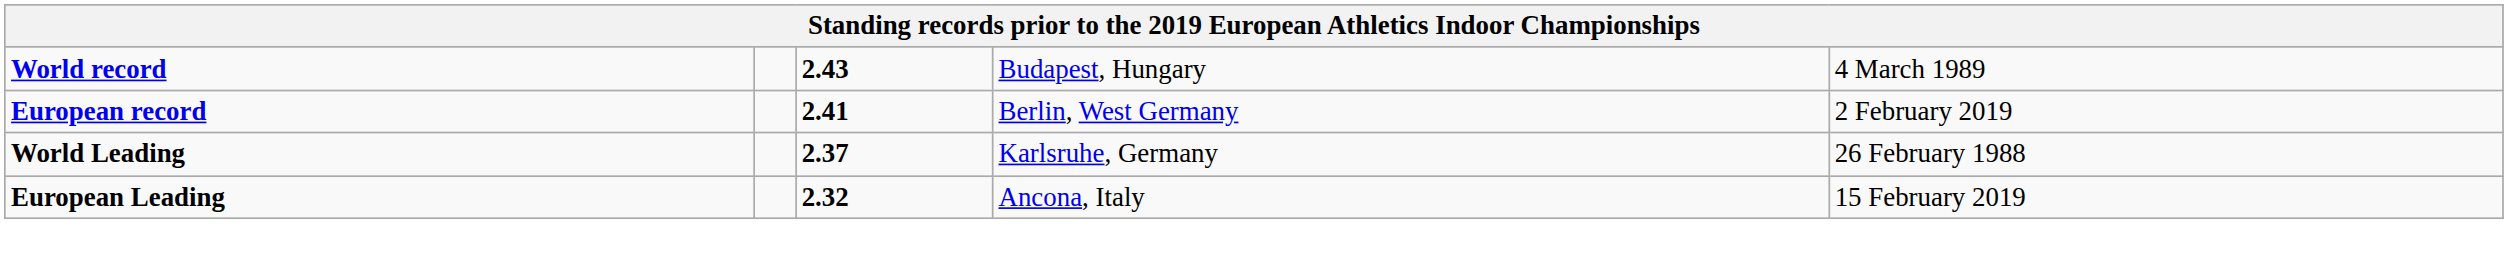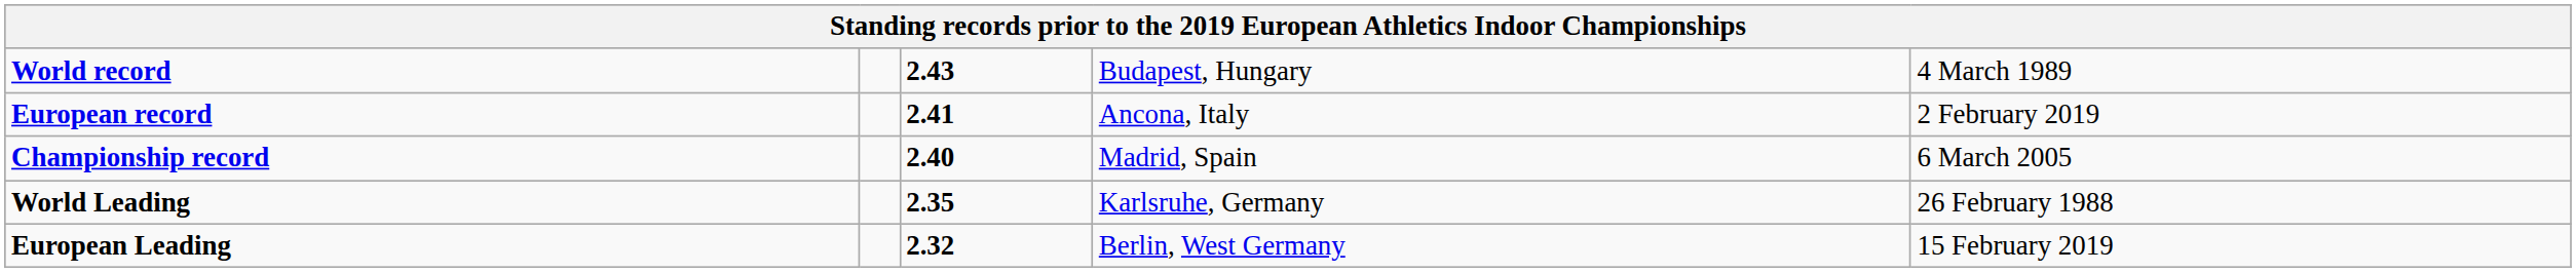 <table class="wikitable" width=75%>
 <tr>
 <th colspan="5">Standing records prior to the 2019 European Athletics Indoor Championships</th>
 </tr>
 <tr>
 <td><strong><a href='#'>World record</a></strong></td>
 <td></td>
 <td><strong>2.43</strong></td>
 <td><a href='#'>Budapest</a>, Hungary</td>
 <td>4 March 1989</td>
 </tr>
 <tr>
 <td><strong><a href='#'>European record</a></strong></td>
 <td></td>
 <td><strong>2.41</strong></td>
-<td><a href='#'>Berlin</a>, <a href='#'>West Germany</a></td>
+<td><a href='#'>Ancona</a>, Italy</td>
 <td>2 February 2019</td>
+</tr>
+<tr>
+<td><strong><a href='#'>Championship record</a></strong></td>
+<td></td>
+<td><strong>2.40</strong></td>
+<td><a href='#'>Madrid</a>, Spain</td>
+<td>6 March 2005</td>
 </tr>
 <tr>
 <td><strong>World Leading</strong></td>
 <td></td>
-<td><strong>2.37</strong></td>
+<td><strong>2.35</strong></td>
 <td><a href='#'>Karlsruhe</a>, Germany</td>
 <td>26 February 1988</td>
 </tr>
 <tr>
 <td><strong>European Leading</strong></td>
 <td></td>
 <td><strong>2.32</strong></td>
-<td><a href='#'>Ancona</a>, Italy</td>
+<td><a href='#'>Berlin</a>, <a href='#'>West Germany</a></td>
 <td>15 February 2019</td>
 </tr>
 </table>
